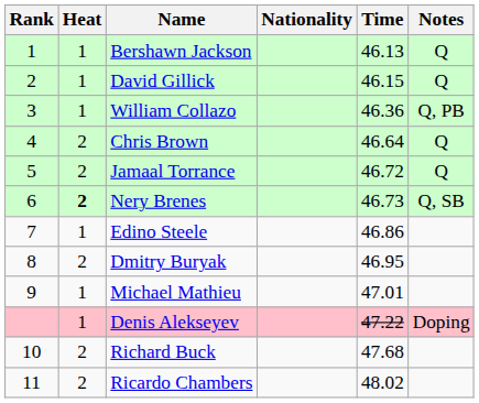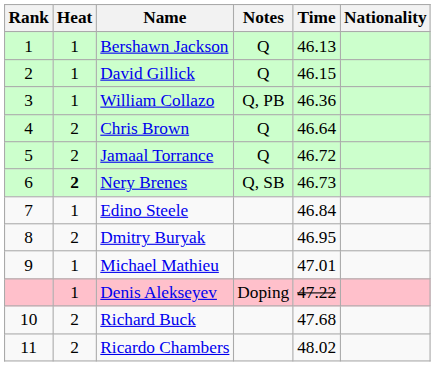 <table class="wikitable sortable" style="text-align:center">
 <tr>
 <th>Rank</th>
 <th>Heat</th>
 <th>Name</th>
+<th>Notes</th>
+<th>Time</th>
 <th>Nationality</th>
-<th>Time</th>
-<th>Notes</th>
 </tr>
 <tr bgcolor=ccffcc>
 <td>1</td>
 <td>1</td>
 <td align=left><a href='#'>Bershawn Jackson</a></td>
+<td>Q</td>
+<td>46.13</td>
 <td align=left></td>
-<td>46.13</td>
-<td>Q</td>
 </tr>
 <tr bgcolor=ccffcc>
 <td>2</td>
 <td>1</td>
 <td align=left><a href='#'>David Gillick</a></td>
+<td>Q</td>
+<td>46.15</td>
 <td align=left></td>
-<td>46.15</td>
-<td>Q</td>
 </tr>
 <tr bgcolor=ccffcc>
 <td>3</td>
 <td>1</td>
 <td align=left><a href='#'>William Collazo</a></td>
+<td>Q, PB</td>
+<td>46.36</td>
 <td align=left></td>
-<td>46.36</td>
-<td>Q, PB</td>
 </tr>
 <tr bgcolor=ccffcc>
 <td>4</td>
 <td>2</td>
 <td align=left><a href='#'>Chris Brown</a></td>
+<td>Q</td>
+<td>46.64</td>
 <td align=left></td>
-<td>46.64</td>
-<td>Q</td>
 </tr>
 <tr bgcolor=ccffcc>
 <td>5</td>
 <td>2</td>
 <td align=left><a href='#'>Jamaal Torrance</a></td>
+<td>Q</td>
+<td>46.72</td>
 <td align=left></td>
-<td>46.72</td>
-<td>Q</td>
 </tr>
 <tr bgcolor=ccffcc>
 <td>6</td>
 <td><strong>2</strong></td>
 <td align=left><a href='#'>Nery Brenes</a></td>
+<td>Q, SB</td>
+<td>46.73</td>
 <td align=left></td>
-<td>46.73</td>
-<td>Q, SB</td>
 </tr>
 <tr>
 <td>7</td>
 <td>1</td>
 <td align=left><a href='#'>Edino Steele</a></td>
+<td></td>
+<td>46.84</td>
 <td align=left></td>
-<td>46.86</td>
-<td></td>
 </tr>
 <tr>
 <td>8</td>
 <td>2</td>
 <td align=left><a href='#'>Dmitry Buryak</a></td>
+<td></td>
+<td>46.95</td>
 <td align=left></td>
-<td>46.95</td>
-<td></td>
 </tr>
 <tr>
 <td>9</td>
 <td>1</td>
 <td align=left><a href='#'>Michael Mathieu</a></td>
+<td></td>
+<td>47.01</td>
 <td align=left></td>
-<td>47.01</td>
-<td></td>
 </tr>
 <tr bgcolor=pink>
 <td></td>
 <td>1</td>
 <td align=left><a href='#'>Denis Alekseyev</a></td>
+<td>Doping</td>
+<td><s>47.22 </s></td>
 <td align=left></td>
-<td><s>47.22 </s></td>
-<td>Doping</td>
 </tr>
 <tr>
 <td>10</td>
 <td>2</td>
 <td align=left><a href='#'>Richard Buck</a></td>
+<td></td>
+<td>47.68</td>
 <td align=left></td>
-<td>47.68</td>
-<td></td>
 </tr>
 <tr>
 <td>11</td>
 <td>2</td>
 <td align=left><a href='#'>Ricardo Chambers</a></td>
+<td></td>
+<td>48.02</td>
 <td align=left></td>
-<td>48.02</td>
-<td></td>
 </tr>
 </table>
